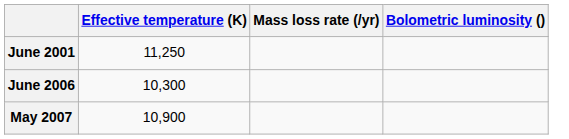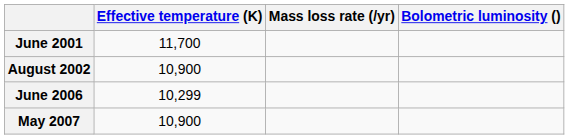 <table class="wikitable sortable" style="text-align: center; width: 250px; height: 150px;">
 <tr>
 <th scope="col"></th>
 <th scope="col"><a href='#'>Effective temperature</a> (K)</th>
 <th scope="col">Mass loss rate (/yr)</th>
 <th scope="col"><a href='#'>Bolometric luminosity</a> ()</th>
 </tr>
 <tr>
 <th scope="row">June 2001</th>
-<td>11,250</td>
+<td>11,700</td>
+<td></td>
+<td></td>
+</tr>
+<tr>
+<th scope="row">August 2002</th>
+<td>10,900</td>
 <td></td>
 <td></td>
 </tr>
 <tr>
 <th scope="row">June 2006</th>
-<td>10,300</td>
+<td>10,299</td>
 <td></td>
 <td></td>
 </tr>
 <tr>
 <th scope="row">May 2007</th>
 <td>10,900</td>
 <td></td>
 <td></td>
 </tr>
 </table>
